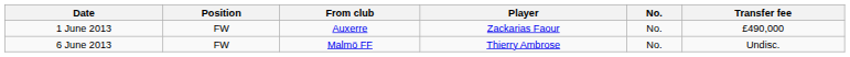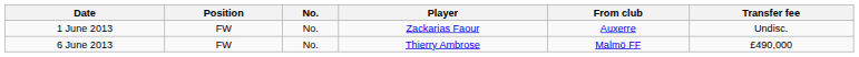 <table class="wikitable sortable" style="width:90%; text-align:center; font-size:85%; text-align:centre;">
 <tr>
 <th>Date</th>
 <th>Position</th>
+<th>No.</th>
+<th>Player</th>
 <th>From club</th>
-<th>Player</th>
-<th>No.</th>
 <th>Transfer fee</th>
 </tr>
 <tr>
 <td>1 June 2013</td>
 <td>FW</td>
+<td>No.</td>
+<td> <a href='#'>Zackarias Faour</a></td>
 <td> <a href='#'>Auxerre</a></td>
-<td> <a href='#'>Zackarias Faour</a></td>
-<td>No.</td>
-<td>£490,000</td>
+<td>Undisc.</td>
 </tr>
 <tr>
 <td>6 June 2013</td>
 <td>FW</td>
+<td>No.</td>
+<td> <a href='#'>Thierry Ambrose</a></td>
 <td> <a href='#'>Malmö FF</a></td>
-<td> <a href='#'>Thierry Ambrose</a></td>
-<td>No.</td>
-<td>Undisc.</td>
+<td>£490,000</td>
 </tr>
 </table>
